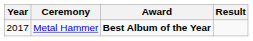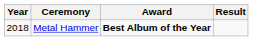 <table class="wikitable">
 <tr>
 <th>Year</th>
 <th>Ceremony</th>
 <th>Award</th>
 <th>Result</th>
 </tr>
 <tr>
-<td>2017</td>
+<td>2018</td>
 <td><a href='#'>Metal Hammer</a></td>
 <td><strong>Best Album of the Year</strong></td>
 <td></td>
 </tr>
 </table>
